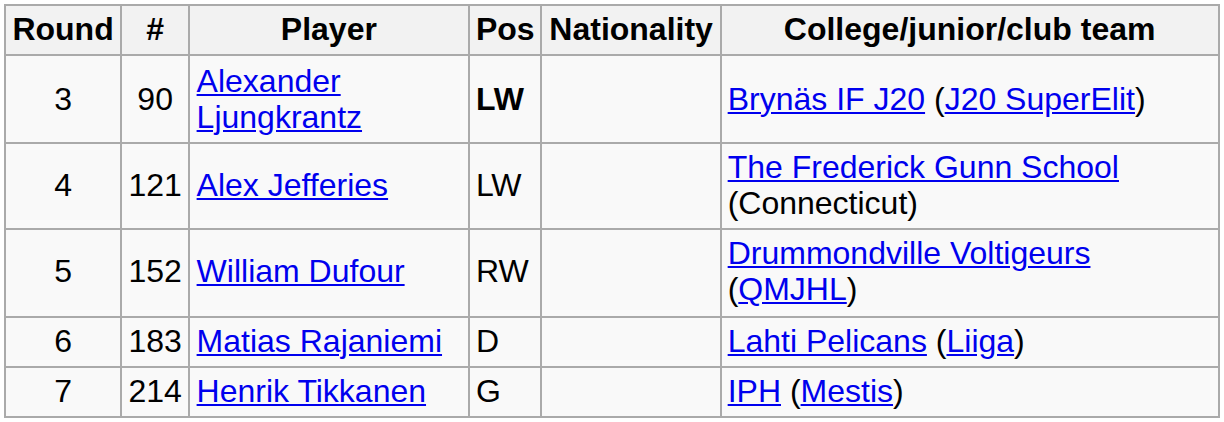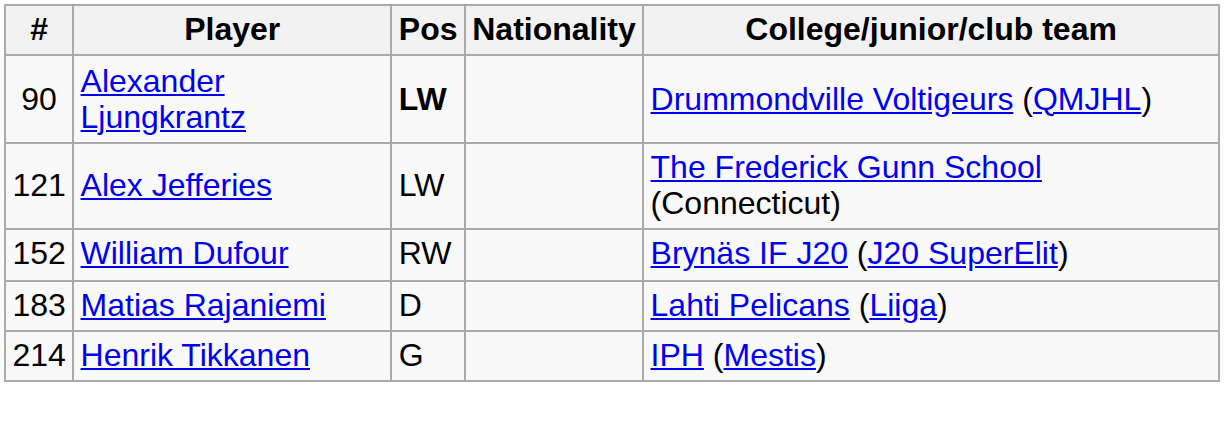 <table class="wikitable">
 <tr>
-<th>Round</th>
 <th>#</th>
 <th>Player</th>
 <th>Pos</th>
 <th>Nationality</th>
 <th>College/junior/club team</th>
 </tr>
 <tr>
-<td style="text-align:center;">3</td>
 <td style="text-align:center;">90</td>
 <td><a href='#'>Alexander Ljungkrantz</a></td>
 <td><strong>LW</strong></td>
 <td></td>
-<td><a href='#'>Brynäs IF J20</a> (<a href='#'>J20 SuperElit</a>)</td>
+<td><a href='#'>Drummondville Voltigeurs</a> (<a href='#'>QMJHL</a>)</td>
 </tr>
 <tr>
-<td style="text-align:center;">4</td>
 <td style="text-align:center;">121</td>
 <td><a href='#'>Alex Jefferies</a></td>
 <td>LW</td>
 <td></td>
 <td><a href='#'>The Frederick Gunn School</a> (Connecticut)</td>
 </tr>
 <tr>
-<td style="text-align:center;">5</td>
 <td style="text-align:center;">152</td>
 <td><a href='#'>William Dufour</a></td>
 <td>RW</td>
 <td></td>
-<td><a href='#'>Drummondville Voltigeurs</a> (<a href='#'>QMJHL</a>)</td>
+<td><a href='#'>Brynäs IF J20</a> (<a href='#'>J20 SuperElit</a>)</td>
 </tr>
 <tr>
-<td style="text-align:center;">6</td>
 <td style="text-align:center;">183</td>
 <td><a href='#'>Matias Rajaniemi</a></td>
 <td>D</td>
 <td></td>
 <td><a href='#'>Lahti Pelicans</a> (<a href='#'>Liiga</a>)</td>
 </tr>
 <tr>
-<td style="text-align:center;">7</td>
 <td style="text-align:center;">214</td>
 <td><a href='#'>Henrik Tikkanen</a></td>
 <td>G</td>
 <td></td>
 <td><a href='#'>IPH</a> (<a href='#'>Mestis</a>)</td>
 </tr>
 </table>
